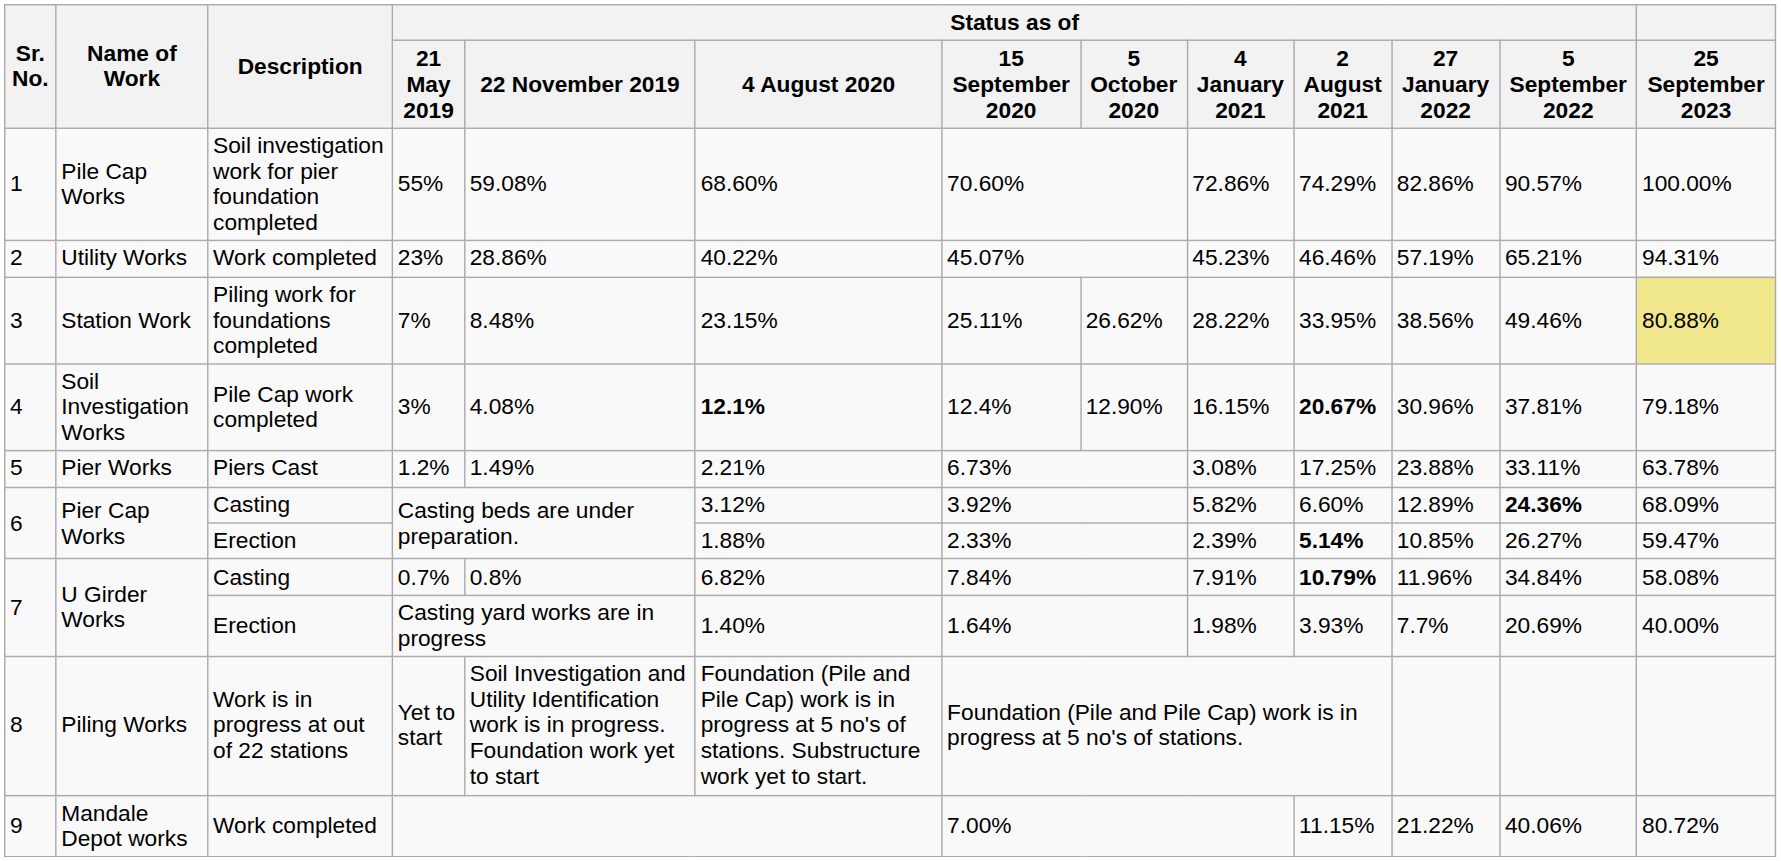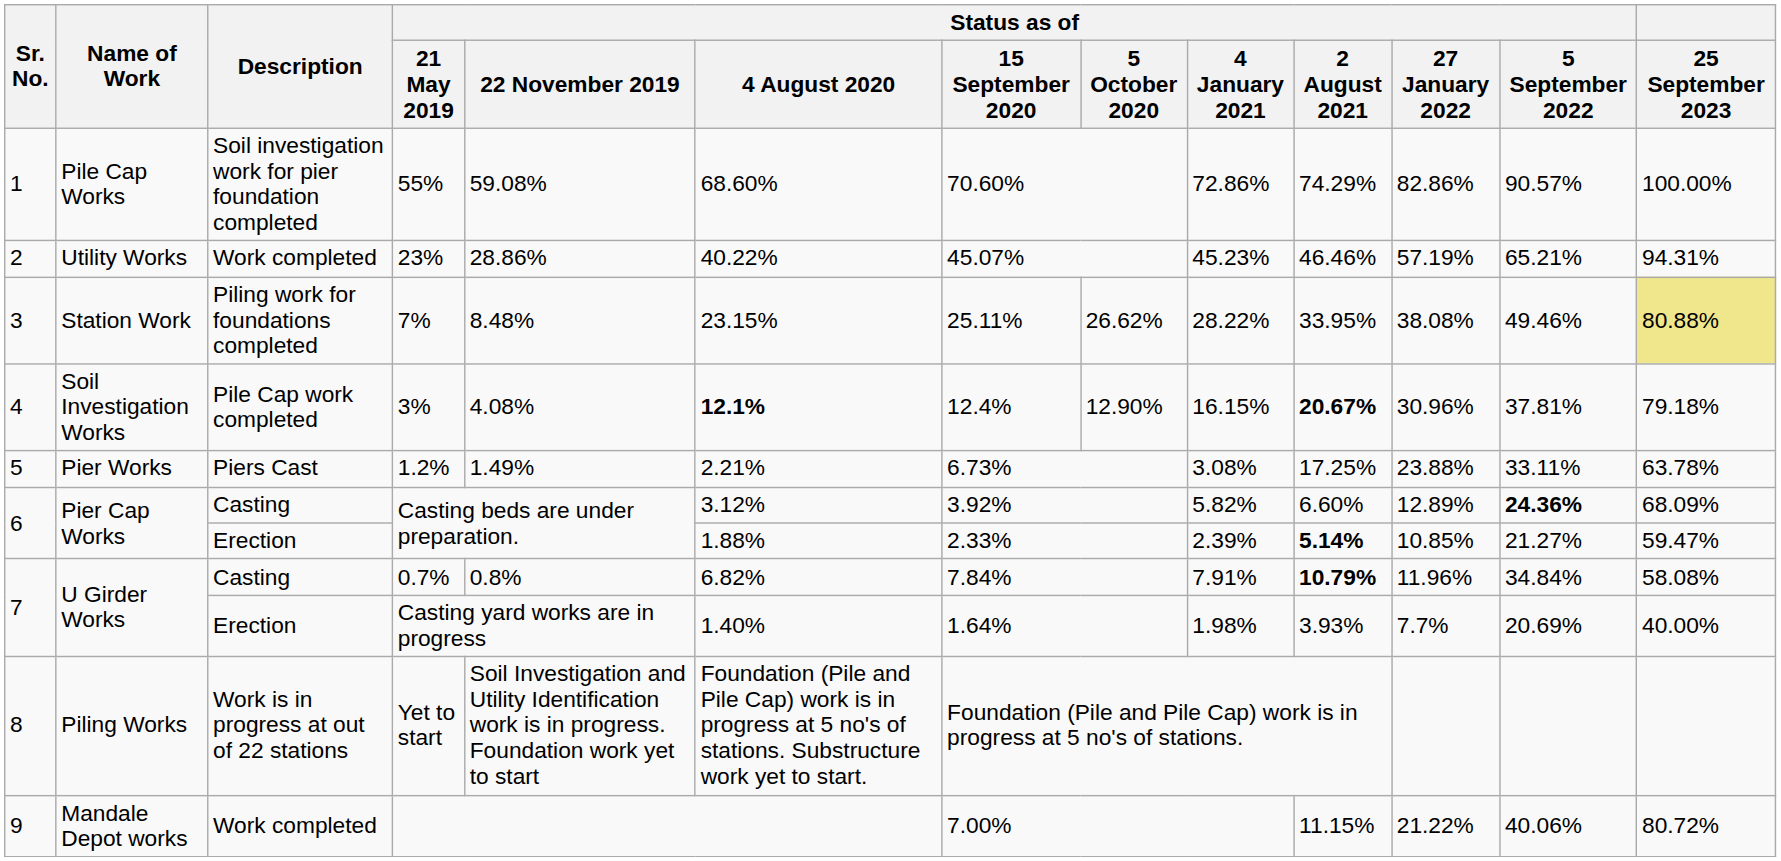 <table class="wikitable">
 <tr>
 <th rowspan="2">Sr. No.</th>
 <th rowspan="2">Name of Work</th>
 <th rowspan="2">Description</th>
 <th colspan="9">Status as of </th>
 <th></th>
 </tr>
 <tr>
 <th>21 May 2019</th>
 <th>22 November 2019</th>
 <th>4 August 2020</th>
 <th>15 September 2020</th>
 <th>5 October 2020</th>
 <th>4 January 2021</th>
 <th>2 August 2021</th>
 <th>27 January 2022</th>
 <th>5 September 2022</th>
 <th>25 September 2023</th>
 </tr>
 <tr>
 <td>1</td>
 <td>Pile Cap Works</td>
 <td>Soil investigation work for pier foundation completed</td>
 <td>55%</td>
 <td>59.08%</td>
 <td>68.60%</td>
 <td colspan="2">70.60%</td>
 <td>72.86%</td>
 <td>74.29%</td>
 <td>82.86%</td>
 <td>90.57%</td>
 <td>100.00%</td>
 </tr>
 <tr>
 <td>2</td>
 <td>Utility Works</td>
 <td>Work completed</td>
 <td>23%</td>
 <td>28.86%</td>
 <td>40.22%</td>
 <td colspan="2">45.07%</td>
 <td>45.23%</td>
 <td>46.46%</td>
 <td>57.19%</td>
 <td>65.21%</td>
 <td>94.31%</td>
 </tr>
 <tr>
 <td>3</td>
 <td>Station Work</td>
 <td>Piling work for foundations completed</td>
 <td>7%</td>
 <td>8.48%</td>
 <td>23.15%</td>
 <td>25.11%</td>
 <td>26.62%</td>
 <td>28.22%</td>
 <td>33.95%</td>
-<td>38.56%</td>
+<td>38.08%</td>
 <td>49.46%</td>
 <td style="background: khaki;">80.88%</td>
 </tr>
 <tr>
 <td>4</td>
 <td>Soil Investigation Works</td>
 <td>Pile Cap work completed</td>
 <td>3%</td>
 <td>4.08%</td>
 <td><strong>12.1%</strong></td>
 <td>12.4%</td>
 <td>12.90%</td>
 <td>16.15%</td>
 <td><strong>20.67%</strong></td>
 <td>30.96%</td>
 <td>37.81%</td>
 <td>79.18%</td>
 </tr>
 <tr>
 <td>5</td>
 <td>Pier Works</td>
 <td>Piers Cast</td>
 <td>1.2%</td>
 <td>1.49%</td>
 <td>2.21%</td>
 <td colspan="2">6.73%</td>
 <td>3.08%</td>
 <td>17.25%</td>
 <td>23.88%</td>
 <td>33.11%</td>
 <td>63.78%</td>
 </tr>
 <tr>
 <td rowspan="2">6</td>
 <td rowspan="2">Pier Cap Works</td>
 <td>Casting</td>
 <td rowspan="2"! colspan="2">Casting beds are under preparation.</td>
 <td>3.12%</td>
 <td colspan="2">3.92%</td>
 <td>5.82%</td>
 <td>6.60%</td>
 <td>12.89%</td>
 <td><strong>24.36%</strong></td>
 <td>68.09%</td>
 </tr>
 <tr>
 <td>Erection</td>
 <td>1.88%</td>
 <td colspan="2">2.33%</td>
 <td>2.39%</td>
 <td><strong>5.14%</strong></td>
 <td>10.85%</td>
-<td>26.27%</td>
+<td>21.27%</td>
 <td>59.47%</td>
 </tr>
 <tr>
 <td rowspan="2">7</td>
 <td rowspan="2">U Girder Works</td>
 <td>Casting</td>
 <td>0.7%</td>
 <td>0.8%</td>
 <td>6.82%</td>
 <td colspan="2">7.84%</td>
 <td>7.91%</td>
 <td><strong>10.79%</strong></td>
 <td>11.96%</td>
 <td>34.84%</td>
 <td>58.08%</td>
 </tr>
 <tr>
 <td>Erection</td>
 <td colspan="2">Casting yard works are in progress</td>
 <td>1.40%</td>
 <td colspan="2">1.64%</td>
 <td>1.98%</td>
 <td>3.93%</td>
 <td>7.7%</td>
 <td>20.69%</td>
 <td>40.00%</td>
 </tr>
 <tr>
 <td>8</td>
 <td>Piling Works</td>
 <td>Work is in progress at out of 22 stations</td>
 <td>Yet to start</td>
 <td>Soil Investigation and Utility Identification work is in progress. Foundation work yet to start</td>
 <td>Foundation (Pile and Pile Cap) work is in progress at 5 no's of stations. Substructure work yet to start.</td>
 <td colspan="4">Foundation (Pile and Pile Cap) work is in progress at 5 no's of stations.</td>
 <td></td>
 <td></td>
 </tr>
 <tr>
 <td>9</td>
 <td>Mandale Depot works</td>
 <td>Work completed</td>
 <td colspan="3"></td>
 <td colspan="3">7.00%</td>
 <td>11.15%</td>
 <td>21.22%</td>
 <td>40.06%</td>
 <td>80.72%</td>
 </tr>
 </table>
